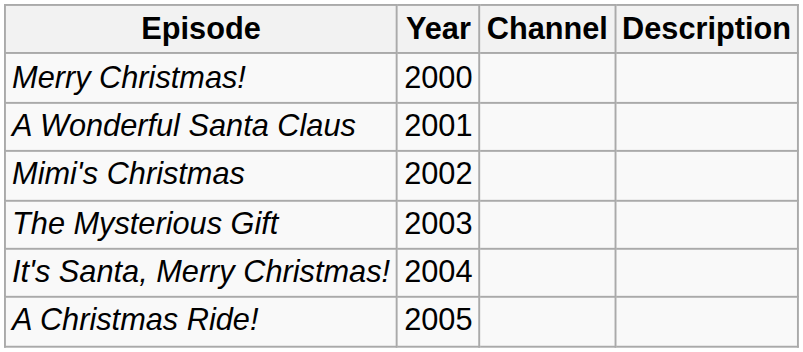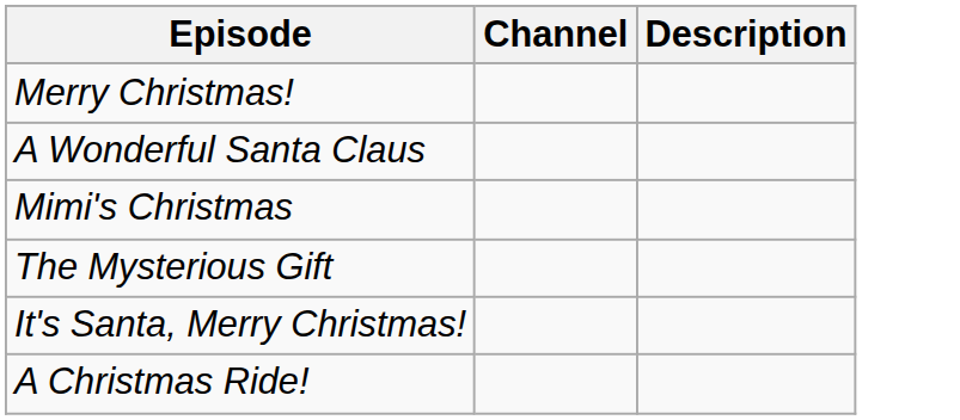 <table class="wikitable sortable">
 <tr>
 <th>Episode</th>
-<th>Year</th>
 <th>Channel</th>
 <th>Description</th>
 </tr>
 <tr>
 <td><em>Merry Christmas!</em></td>
-<td>2000</td>
 <td></td>
 <td></td>
 </tr>
 <tr>
 <td><em>A Wonderful Santa Claus</em></td>
-<td>2001</td>
 <td></td>
 <td></td>
 </tr>
 <tr>
 <td><em>Mimi's Christmas</em></td>
-<td>2002</td>
 <td></td>
 <td></td>
 </tr>
 <tr>
 <td><em>The Mysterious Gift</em></td>
-<td>2003</td>
 <td></td>
 <td></td>
 </tr>
 <tr>
 <td><em>It's Santa, Merry Christmas!</em></td>
-<td>2004</td>
 <td></td>
 <td></td>
 </tr>
 <tr>
 <td><em>A Christmas Ride!</em></td>
-<td>2005</td>
 <td></td>
 <td></td>
 </tr>
 </table>
